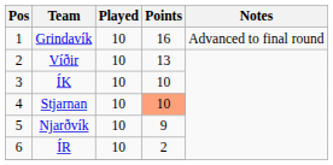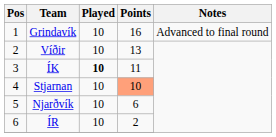 <table class="wikitable" style="text-align: center;">
 <tr>
 <th>Pos</th>
 <th>Team</th>
 <th>Played</th>
 <th>Points</th>
 <th>Notes</th>
 </tr>
 <tr>
 <td>1</td>
 <td><a href='#'>Grindavík</a></td>
 <td>10</td>
 <td>16</td>
 <td align="center" rowspan="1">Advanced to final round</td>
 </tr>
 <tr>
 <td>2</td>
 <td><a href='#'>Víðir</a></td>
 <td>10</td>
 <td>13</td>
 </tr>
 <tr>
 <td>3</td>
 <td><a href='#'>ÍK</a></td>
-<td>10</td>
-<td>10</td>
+<td><strong>10</strong></td>
+<td>11</td>
 </tr>
 <tr>
 <td>4</td>
 <td><a href='#'>Stjarnan</a></td>
 <td>10</td>
 <td style="background: lightsalmon;">10</td>
 </tr>
 <tr>
 <td>5</td>
 <td><a href='#'>Njarðvík</a></td>
 <td>10</td>
-<td>9</td>
+<td>6</td>
 </tr>
 <tr>
 <td>6</td>
 <td><a href='#'>ÍR</a></td>
 <td>10</td>
 <td>2</td>
 </tr>
 <tr>
 </tr>
 </table>
